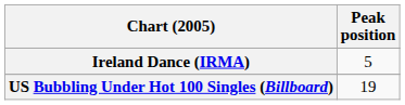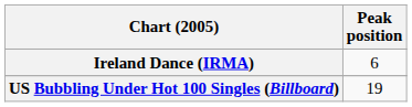 <table class="wikitable sortable plainrowheaders" style="text-align:center">
 <tr>
 <th>Chart (2005)</th>
 <th>Peak<br>position</th>
 </tr>
 <tr>
 </tr>
 <tr>
 </tr>
 <tr>
 </tr>
 <tr>
 </tr>
 <tr>
 <th scope="row">Ireland Dance (<a href='#'>IRMA</a>)</th>
-<td>5</td>
+<td>6</td>
 </tr>
 <tr>
 </tr>
 <tr>
 </tr>
 <tr>
 </tr>
 <tr>
 <th scope="row">US <a href='#'>Bubbling Under Hot 100 Singles</a> (<em><a href='#'>Billboard</a></em>)</th>
 <td>19</td>
 </tr>
 </table>
